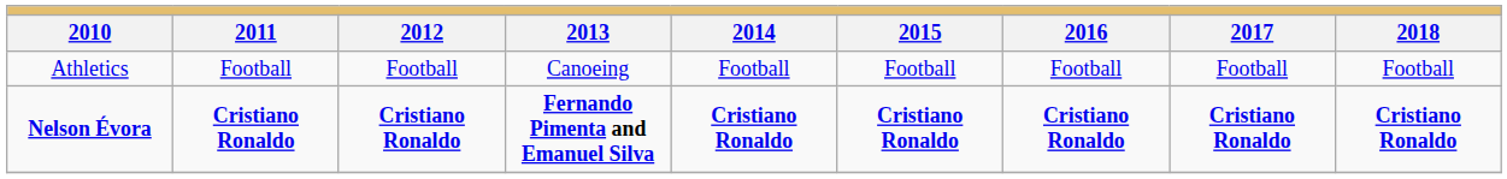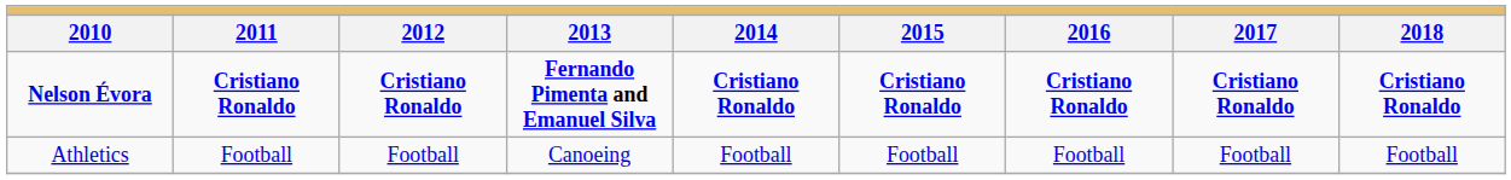 <table class="wikitable sortable" style="margin:1em auto; text-align:center; font-size:85%; width:75%;">
 <tr>
 <td colspan="9" bgcolor="#e4be6d"></td>
 </tr>
 <tr>
 <th><a href='#'>2010</a></th>
 <th><a href='#'>2011</a></th>
 <th><a href='#'>2012</a></th>
 <th><a href='#'>2013</a></th>
 <th><a href='#'>2014</a></th>
 <th><a href='#'>2015</a></th>
 <th><a href='#'>2016</a></th>
 <th><a href='#'>2017</a></th>
 <th><a href='#'>2018</a></th>
 </tr>
 <tr>
+<td width="10%"><strong><a href='#'>Nelson Évora</a></strong></td>
+<td width="10%"><strong><a href='#'>Cristiano Ronaldo</a></strong></td>
+<td width="10%"><strong><a href='#'>Cristiano Ronaldo</a></strong></td>
+<td width="10%"><strong><a href='#'>Fernando Pimenta</a> and <a href='#'>Emanuel Silva</a></strong></td>
+<td width="10%"><strong><a href='#'>Cristiano Ronaldo</a></strong></td>
+<td width="10%"><strong><a href='#'>Cristiano Ronaldo</a></strong></td>
+<td width="10%"><strong><a href='#'>Cristiano Ronaldo</a></strong></td>
+<td width="10%"><strong><a href='#'>Cristiano Ronaldo</a></strong></td>
+<td width="10%"><strong><a href='#'>Cristiano Ronaldo</a></strong></td>
+</tr>
+<tr>
 <td><a href='#'>Athletics</a></td>
 <td><a href='#'>Football</a></td>
 <td><a href='#'>Football</a></td>
 <td><a href='#'>Canoeing</a></td>
 <td><a href='#'>Football</a></td>
 <td><a href='#'>Football</a></td>
 <td><a href='#'>Football</a></td>
 <td><a href='#'>Football</a></td>
 <td><a href='#'>Football</a></td>
 </tr>
 <tr>
-<td width="10%"><strong><a href='#'>Nelson Évora</a></strong></td>
-<td width="10%"><strong><a href='#'>Cristiano Ronaldo</a></strong></td>
-<td width="10%"><strong><a href='#'>Cristiano Ronaldo</a></strong></td>
-<td width="10%"><strong><a href='#'>Fernando Pimenta</a> and <a href='#'>Emanuel Silva</a></strong></td>
-<td width="10%"><strong><a href='#'>Cristiano Ronaldo</a></strong></td>
-<td width="10%"><strong><a href='#'>Cristiano Ronaldo</a></strong></td>
-<td width="10%"><strong><a href='#'>Cristiano Ronaldo</a></strong></td>
-<td width="10%"><strong><a href='#'>Cristiano Ronaldo</a></strong></td>
-<td width="10%"><strong><a href='#'>Cristiano Ronaldo</a></strong></td>
-</tr>
-<tr>
 </tr>
 </table>
